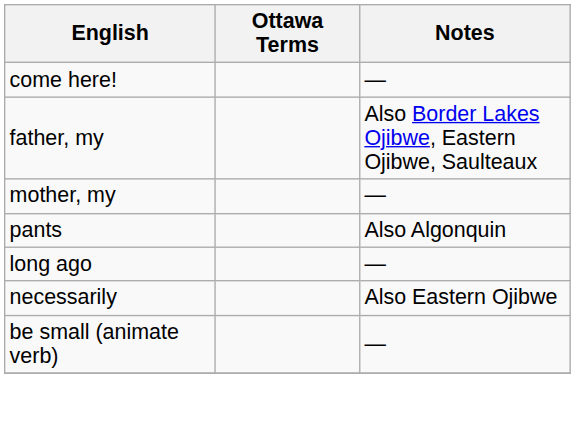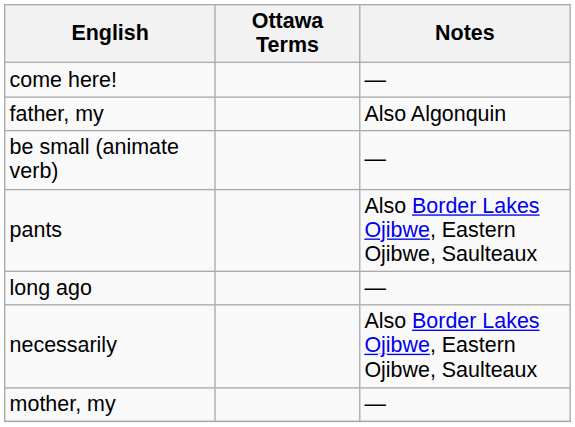 <table class="wikitable" align="center">
 <tr>
 <th width = "150"><strong>English</strong></th>
 <th width = "100"><strong>Ottawa Terms</strong></th>
 <th width = "150"><strong>Notes</strong></th>
 </tr>
 <tr>
 <td>come here!</td>
 <td></td>
 <td>—</td>
 </tr>
 <tr>
 <td>father, my</td>
 <td></td>
-<td>Also <a href='#'>Border Lakes Ojibwe</a>, Eastern Ojibwe, Saulteaux</td>
+<td>Also Algonquin</td>
 </tr>
 <tr>
-<td>mother, my</td>
+<td>be small (animate verb)</td>
 <td></td>
 <td>—</td>
 </tr>
 <tr>
 <td>pants</td>
 <td></td>
-<td>Also Algonquin</td>
+<td>Also <a href='#'>Border Lakes Ojibwe</a>, Eastern Ojibwe, Saulteaux</td>
 </tr>
 <tr>
 <td>long ago</td>
 <td></td>
 <td>—</td>
 </tr>
 <tr>
 <td>necessarily</td>
 <td></td>
-<td>Also Eastern Ojibwe</td>
+<td>Also <a href='#'>Border Lakes Ojibwe</a>, Eastern Ojibwe, Saulteaux</td>
 </tr>
 <tr>
-<td>be small (animate verb)</td>
+<td>mother, my</td>
 <td></td>
 <td>—</td>
 </tr>
 <tr>
 </tr>
 </table>
